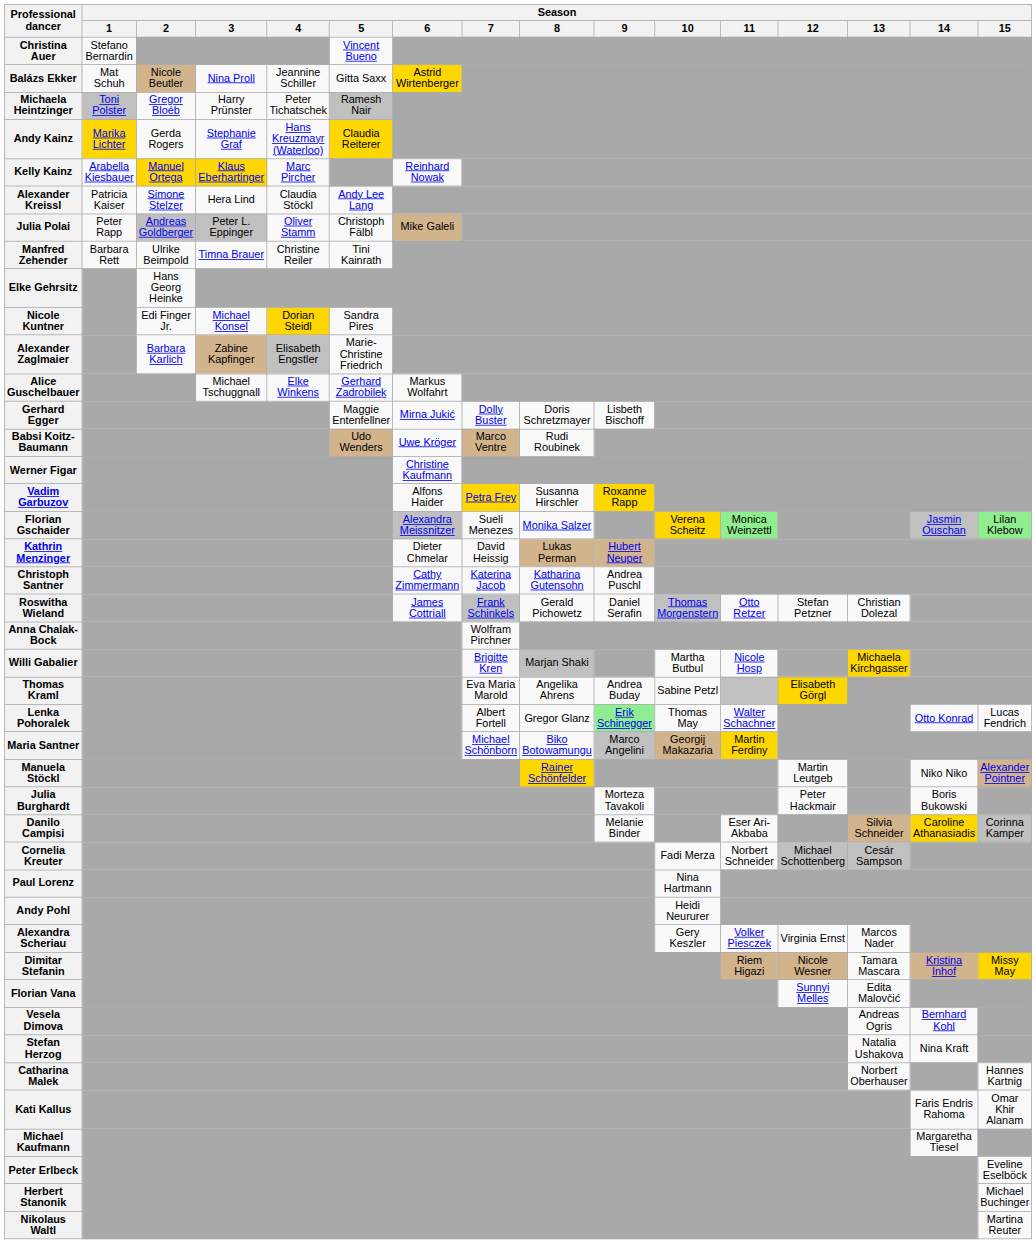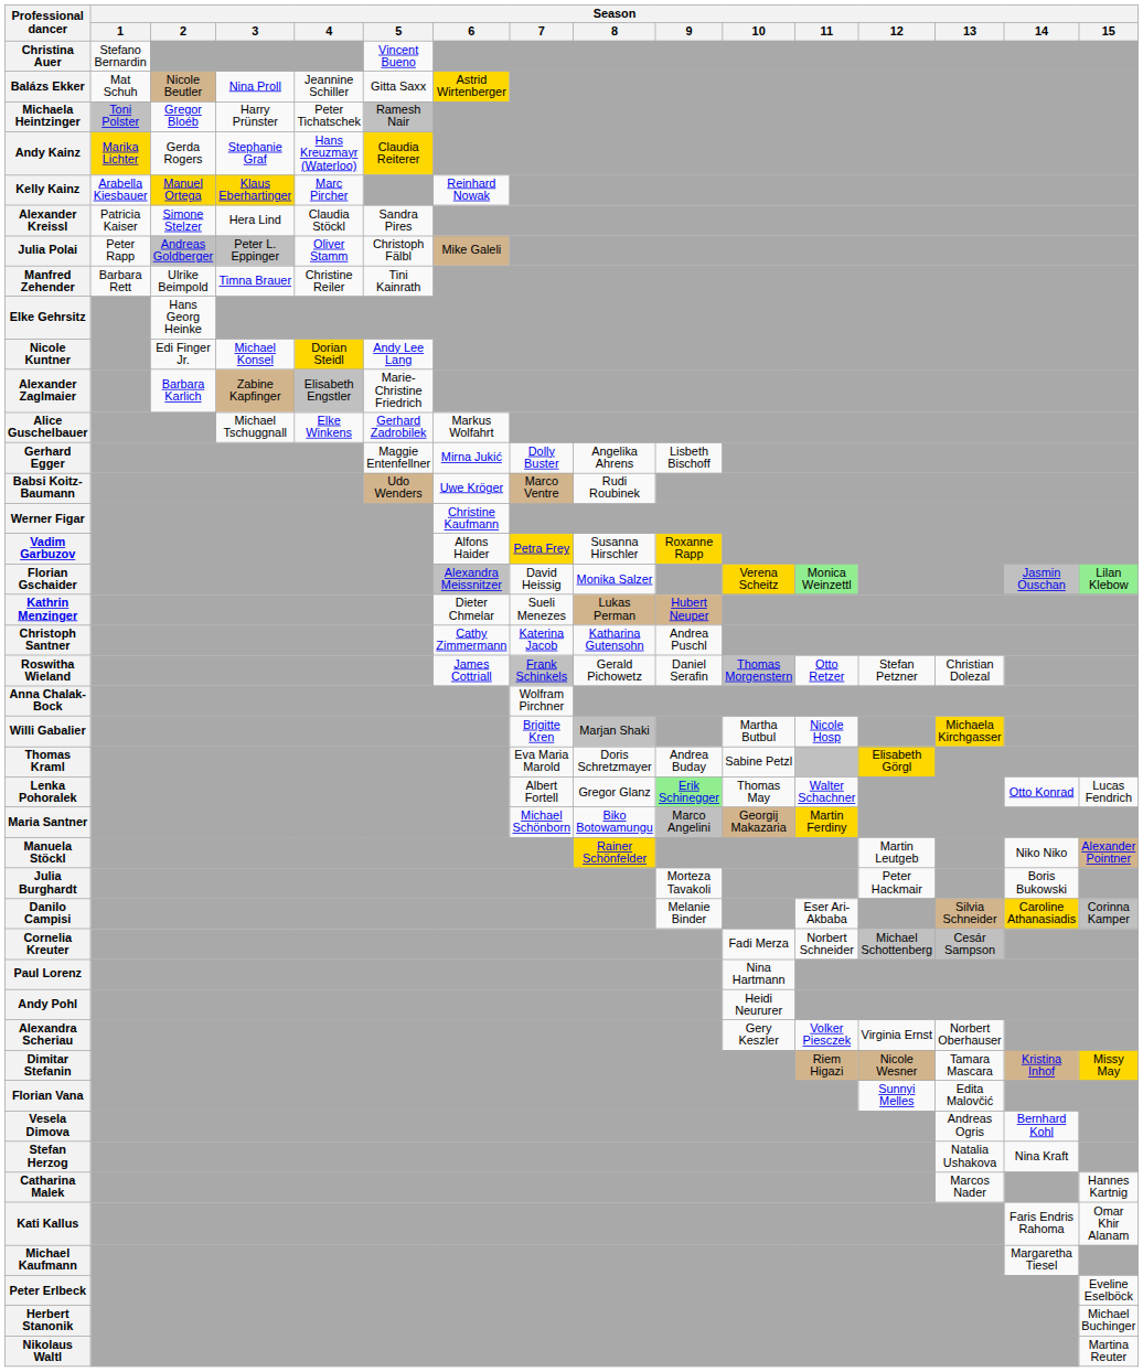 <table class="wikitable unsortable" style="text-align:center; font-size:85%; line-height:14px;">
 <tr>
 <th rowspan=2 scope="col">Professional dancer</th>
 <th colspan="15">Season</th>
 </tr>
 <tr>
 <th>1</th>
 <th>2</th>
 <th>3</th>
 <th>4</th>
 <th>5</th>
 <th>6</th>
 <th>7</th>
 <th>8</th>
 <th>9</th>
 <th>10</th>
 <th>11</th>
 <th>12</th>
 <th>13</th>
 <th>14</th>
 <th>15</th>
 </tr>
 <tr>
 <th scope="row">Christina Auer</th>
 <td>Stefano Bernardin</td>
 <td colspan="3" bgcolor="darkgray"></td>
 <td><a href='#'>Vincent Bueno</a></td>
 <td colspan="10" bgcolor="darkgray"></td>
 </tr>
 <tr>
 <th scope="row">Balázs Ekker</th>
 <td>Mat Schuh</td>
 <td bgcolor="tan">Nicole Beutler</td>
 <td><a href='#'>Nina Proll</a></td>
 <td>Jeannine Schiller</td>
 <td>Gitta Saxx</td>
 <td bgcolor="gold">Astrid Wirtenberger</td>
 <td colspan="9" bgcolor="darkgray"></td>
 </tr>
 <tr>
 <th scope="row">Michaela Heintzinger</th>
 <td bgcolor="silver"><a href='#'>Toni Polster</a></td>
 <td><a href='#'>Gregor Bloéb</a></td>
 <td>Harry Prünster</td>
 <td>Peter Tichatschek</td>
 <td bgcolor="silver">Ramesh Nair</td>
 <td colspan="10" bgcolor="darkgray"></td>
 </tr>
 <tr>
 <th scope="row">Andy Kainz</th>
 <td bgcolor="gold"><a href='#'>Marika Lichter</a></td>
 <td>Gerda Rogers</td>
 <td><a href='#'>Stephanie Graf</a></td>
 <td><a href='#'>Hans Kreuzmayr (Waterloo)</a></td>
 <td bgcolor="gold">Claudia Reiterer</td>
 <td colspan="10" bgcolor="darkgray"></td>
 </tr>
 <tr>
 <th scope="row">Kelly Kainz</th>
 <td><a href='#'>Arabella Kiesbauer</a></td>
 <td bgcolor="gold"><a href='#'>Manuel Ortega</a></td>
 <td bgcolor="gold"><a href='#'>Klaus Eberhartinger</a></td>
 <td><a href='#'>Marc Pircher</a></td>
 <td bgcolor="darkgray"></td>
 <td><a href='#'>Reinhard Nowak</a></td>
 <td colspan="9" bgcolor="darkgray"></td>
 </tr>
 <tr>
 <th scope="row">Alexander Kreissl</th>
 <td>Patricia Kaiser</td>
 <td><a href='#'>Simone Stelzer</a></td>
 <td>Hera Lind</td>
 <td>Claudia Stöckl</td>
-<td><a href='#'>Andy Lee Lang</a></td>
+<td>Sandra Pires</td>
 <td colspan="10" bgcolor="darkgray"></td>
 </tr>
 <tr>
 <th scope="row">Julia Polai</th>
 <td>Peter Rapp</td>
 <td bgcolor="silver"><a href='#'>Andreas Goldberger</a></td>
 <td bgcolor="silver">Peter L. Eppinger</td>
 <td><a href='#'>Oliver Stamm</a></td>
 <td>Christoph Fälbl</td>
 <td bgcolor="tan">Mike Galeli</td>
 <td colspan="9" bgcolor="darkgray"></td>
 </tr>
 <tr>
 <th scope="row">Manfred Zehender</th>
 <td>Barbara Rett</td>
 <td>Ulrike Beimpold</td>
 <td><a href='#'>Timna Brauer</a></td>
 <td>Christine Reiler</td>
 <td>Tini Kainrath</td>
 <td colspan="10" bgcolor="darkgray"></td>
 </tr>
 <tr>
 <th scope="row">Elke Gehrsitz</th>
 <td bgcolor="darkgray"></td>
 <td>Hans Georg Heinke</td>
 <td colspan="13" bgcolor="darkgray"></td>
 </tr>
 <tr>
 <th scope="row">Nicole Kuntner</th>
 <td bgcolor="darkgray"></td>
 <td>Edi Finger Jr.</td>
 <td><a href='#'>Michael Konsel</a></td>
 <td bgcolor="gold">Dorian Steidl</td>
-<td>Sandra Pires</td>
+<td><a href='#'>Andy Lee Lang</a></td>
 <td colspan="10" bgcolor="darkgray"></td>
 </tr>
 <tr>
 <th scope="row">Alexander Zaglmaier</th>
 <td bgcolor="darkgray"></td>
 <td><a href='#'>Barbara Karlich</a></td>
 <td bgcolor="tan">Zabine Kapfinger</td>
 <td bgcolor="silver">Elisabeth Engstler</td>
 <td>Marie-Christine Friedrich</td>
 <td colspan="10" bgcolor="darkgray"></td>
 </tr>
 <tr>
 <th scope="row">Alice Guschelbauer</th>
 <td colspan="2" bgcolor="darkgray"></td>
 <td>Michael Tschuggnall</td>
 <td><a href='#'>Elke Winkens</a></td>
 <td><a href='#'>Gerhard Zadrobilek</a></td>
 <td>Markus Wolfahrt</td>
 <td colspan="9" bgcolor="darkgray"></td>
 </tr>
 <tr>
 <th scope="row">Gerhard Egger</th>
 <td colspan="4" bgcolor="darkgray"></td>
 <td>Maggie Entenfellner</td>
 <td><a href='#'>Mirna Jukić</a></td>
 <td><a href='#'>Dolly Buster</a></td>
-<td>Doris Schretzmayer</td>
+<td>Angelika Ahrens</td>
 <td>Lisbeth Bischoff</td>
 <td colspan="6" bgcolor="darkgray"></td>
 </tr>
 <tr>
 <th scope="row">Babsi Koitz-Baumann</th>
 <td colspan="4" bgcolor="darkgray"></td>
 <td bgcolor="tan">Udo Wenders</td>
 <td><a href='#'>Uwe Kröger</a></td>
 <td bgcolor="tan">Marco Ventre</td>
 <td>Rudi Roubinek</td>
 <td colspan="7" bgcolor="darkgray"></td>
 </tr>
 <tr>
 <th scope="row">Werner Figar</th>
 <td colspan="5" bgcolor="darkgray"></td>
 <td><a href='#'>Christine Kaufmann</a></td>
 <td colspan="9" bgcolor="darkgray"></td>
 </tr>
 <tr>
 <th scope="row"><a href='#'>Vadim Garbuzov</a></th>
 <td colspan="5" bgcolor="darkgray"></td>
 <td>Alfons Haider</td>
 <td bgcolor="gold"><a href='#'>Petra Frey</a></td>
 <td>Susanna Hirschler</td>
 <td bgcolor="gold">Roxanne Rapp</td>
 <td colspan="6" bgcolor="darkgray"></td>
 </tr>
 <tr>
 <th scope="row">Florian Gschaider</th>
 <td colspan="5" bgcolor="darkgray"></td>
 <td bgcolor="silver"><a href='#'>Alexandra Meissnitzer</a></td>
-<td>Sueli Menezes</td>
+<td>David Heissig</td>
 <td><a href='#'>Monika Salzer</a></td>
 <td colspan="1" bgcolor="darkgray"></td>
 <td bgcolor="gold">Verena Scheitz</td>
 <td bgcolor="lightgreen">Monica Weinzettl</td>
 <td colspan="2" bgcolor="darkgray"></td>
 <td bgcolor="silver"><a href='#'>Jasmin Ouschan</a></td>
 <td bgcolor="lightgreen">Lilan Klebow</td>
 </tr>
 <tr>
 <th scope="row"><a href='#'>Kathrin Menzinger</a></th>
 <td colspan="5" bgcolor="darkgray"></td>
 <td>Dieter Chmelar</td>
-<td>David Heissig</td>
+<td>Sueli Menezes</td>
 <td bgcolor="tan">Lukas Perman</td>
 <td bgcolor="tan"><a href='#'>Hubert Neuper</a></td>
 <td colspan="6" bgcolor="darkgray"></td>
 </tr>
 <tr>
 <th scope="row">Christoph Santner</th>
 <td colspan="5" bgcolor="darkgray"></td>
 <td><a href='#'>Cathy Zimmermann</a></td>
 <td><a href='#'>Katerina Jacob</a></td>
 <td><a href='#'>Katharina Gutensohn</a></td>
 <td>Andrea Puschl</td>
 <td colspan="6" bgcolor="darkgray"></td>
 </tr>
 <tr>
 <th scope="row">Roswitha Wieland</th>
 <td colspan="5" bgcolor="darkgray"></td>
 <td><a href='#'>James Cottriall</a></td>
 <td bgcolor="silver"><a href='#'>Frank Schinkels</a></td>
 <td>Gerald Pichowetz</td>
 <td>Daniel Serafin</td>
 <td bgcolor="silver"><a href='#'>Thomas Morgenstern</a></td>
 <td><a href='#'>Otto Retzer</a></td>
 <td>Stefan Petzner</td>
 <td>Christian Dolezal</td>
 <td colspan="2" bgcolor="darkgray"></td>
 </tr>
 <tr>
 <th scope="row">Anna Chalak-Bock</th>
 <td colspan="6" bgcolor="darkgray"></td>
 <td>Wolfram Pirchner</td>
 <td colspan="8" bgcolor="darkgray"></td>
 </tr>
 <tr>
 <th scope="row">Willi Gabalier</th>
 <td colspan="6" bgcolor="darkgray"></td>
 <td><a href='#'>Brigitte Kren</a></td>
 <td bgcolor="silver">Marjan Shaki</td>
 <td bgcolor="darkgray"></td>
 <td>Martha Butbul</td>
 <td><a href='#'>Nicole Hosp</a></td>
 <td bgcolor="darkgray"></td>
 <td bgcolor="gold">Michaela Kirchgasser</td>
 <td colspan="2" bgcolor="darkgray"></td>
 </tr>
 <tr>
 <th scope="row">Thomas Kraml</th>
 <td colspan="6" bgcolor="darkgray"></td>
 <td>Eva Maria Marold</td>
-<td>Angelika Ahrens</td>
+<td>Doris Schretzmayer</td>
 <td>Andrea Buday</td>
 <td>Sabine Petzl</td>
 <td bgcolor="silver"></td>
 <td bgcolor="gold">Elisabeth Görgl</td>
 <td colspan="3" bgcolor="darkgray"></td>
 </tr>
 <tr>
 <th scope="row">Lenka Pohoralek</th>
 <td colspan="6" bgcolor="darkgray"></td>
 <td>Albert Fortell</td>
 <td>Gregor Glanz</td>
 <td bgcolor="lightgreen"><a href='#'>Erik Schinegger</a></td>
 <td>Thomas May</td>
 <td><a href='#'>Walter Schachner</a></td>
 <td colspan="2" bgcolor="darkgray"></td>
 <td><a href='#'>Otto Konrad</a></td>
 <td>Lucas Fendrich</td>
 </tr>
 <tr>
 <th scope="row">Maria Santner</th>
 <td colspan="6" bgcolor="darkgray"></td>
 <td><a href='#'>Michael Schönborn</a></td>
 <td><a href='#'>Biko Botowamungu</a></td>
 <td bgcolor="silver">Marco Angelini</td>
 <td bgcolor="tan">Georgij Makazaria</td>
 <td bgcolor="gold">Martin Ferdiny</td>
 <td colspan="4" bgcolor="darkgray"></td>
 </tr>
 <tr>
 <th scope="row">Manuela Stöckl</th>
 <td colspan="7" bgcolor="darkgray"></td>
 <td bgcolor="gold"><a href='#'>Rainer Schönfelder</a></td>
 <td colspan="3" bgcolor="darkgray"></td>
 <td>Martin Leutgeb</td>
 <td bgcolor="darkgray"></td>
 <td>Niko Niko</td>
 <td bgcolor="tan"><a href='#'>Alexander Pointner</a></td>
 </tr>
 <tr>
 <th scope="row">Julia Burghardt</th>
 <td colspan="8" bgcolor="darkgray"></td>
 <td>Morteza Tavakoli</td>
 <td colspan="2" bgcolor="darkgray"></td>
 <td>Peter Hackmair</td>
 <td bgcolor="darkgray"></td>
 <td>Boris Bukowski</td>
 <td bgcolor="darkgray"></td>
 </tr>
 <tr>
 <th scope="row">Danilo Campisi</th>
 <td colspan="8" bgcolor="darkgray"></td>
 <td>Melanie Binder</td>
 <td bgcolor="darkgray"></td>
 <td>Eser Ari-Akbaba</td>
 <td bgcolor="darkgray"></td>
 <td bgcolor="tan">Silvia Schneider</td>
 <td bgcolor="gold">Caroline Athanasiadis</td>
 <td bgcolor="silver">Corinna Kamper</td>
 </tr>
 <tr>
 <th scope="row">Cornelia Kreuter</th>
 <td colspan="9" bgcolor="darkgray"></td>
 <td>Fadi Merza</td>
 <td>Norbert Schneider</td>
 <td bgcolor="silver">Michael Schottenberg</td>
 <td bgcolor="silver">Cesár Sampson</td>
 <td colspan="2" bgcolor="darkgray"></td>
 </tr>
 <tr>
 <th scope="row">Paul Lorenz</th>
 <td colspan="9" bgcolor="darkgray"></td>
 <td>Nina Hartmann</td>
 <td colspan="5" bgcolor="darkgray"></td>
 </tr>
 <tr>
 <th scope="row">Andy Pohl</th>
 <td colspan="9" bgcolor="darkgray"></td>
 <td>Heidi Neururer</td>
 <td colspan="5" bgcolor="darkgray"></td>
 </tr>
 <tr>
 <th scope="row">Alexandra Scheriau</th>
 <td colspan="9" bgcolor="darkgray"></td>
 <td>Gery Keszler</td>
 <td><a href='#'>Volker Piesczek</a></td>
 <td>Virginia Ernst</td>
-<td>Marcos Nader</td>
+<td>Norbert Oberhauser</td>
 <td colspan="2" bgcolor="darkgray"></td>
 </tr>
 <tr>
 <th scope="row">Dimitar Stefanin</th>
 <td colspan="10" bgcolor="darkgray"></td>
 <td bgcolor="tan">Riem Higazi</td>
 <td bgcolor="tan">Nicole Wesner</td>
 <td>Tamara Mascara</td>
 <td bgcolor="tan"><a href='#'>Kristina Inhof</a></td>
 <td bgcolor="gold">Missy May</td>
 </tr>
 <tr>
 <th scope="row">Florian Vana</th>
 <td colspan="11" bgcolor="darkgray"></td>
 <td><a href='#'>Sunnyi Melles</a></td>
 <td>Edita Malovčić</td>
 <td colspan="2" bgcolor="darkgray"></td>
 </tr>
 <tr>
 <th scope="row">Vesela Dimova</th>
 <td colspan="12" bgcolor="darkgray"></td>
 <td>Andreas Ogris</td>
 <td><a href='#'>Bernhard Kohl</a></td>
 <td bgcolor="darkgray"></td>
 </tr>
 <tr>
 <th scope="row">Stefan Herzog</th>
 <td colspan="12" bgcolor="darkgray"></td>
 <td>Natalia Ushakova</td>
 <td>Nina Kraft</td>
 <td bgcolor="darkgray"></td>
 </tr>
 <tr>
 <th scope="row">Catharina Malek</th>
 <td colspan="12" bgcolor="darkgray"></td>
-<td>Norbert Oberhauser</td>
+<td>Marcos Nader</td>
 <td bgcolor="darkgray"></td>
 <td>Hannes Kartnig</td>
 </tr>
 <tr>
 <th scope="row">Kati Kallus</th>
 <td colspan="13" bgcolor="darkgray"></td>
 <td>Faris Endris Rahoma</td>
 <td>Omar Khir Alanam</td>
 </tr>
 <tr>
 <th scope="row">Michael Kaufmann</th>
 <td colspan="13" bgcolor="darkgray"></td>
 <td>Margaretha Tiesel</td>
 <td bgcolor="darkgray"></td>
 </tr>
 <tr>
 <th scope="row">Peter Erlbeck</th>
 <td colspan="14" bgcolor="darkgray"></td>
 <td>Eveline Eselböck</td>
 </tr>
 <tr>
 <th scope="row">Herbert Stanonik</th>
 <td colspan="14" bgcolor="darkgray"></td>
 <td>Michael Buchinger</td>
 </tr>
 <tr>
 <th scope="row">Nikolaus Waltl</th>
 <td colspan="14" bgcolor="darkgray"></td>
 <td>Martina Reuter</td>
 </tr>
 </table>
